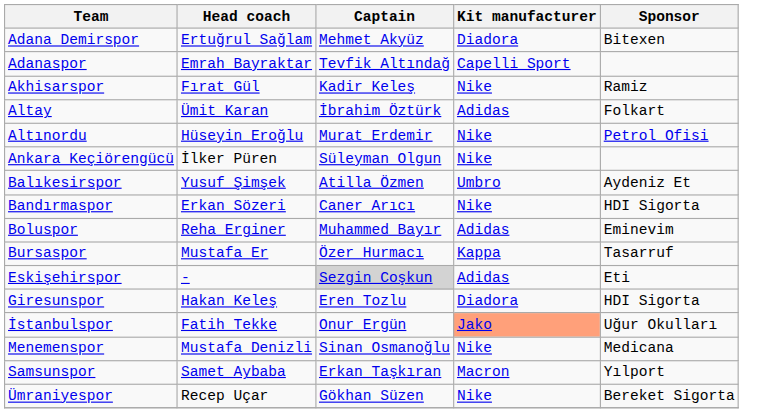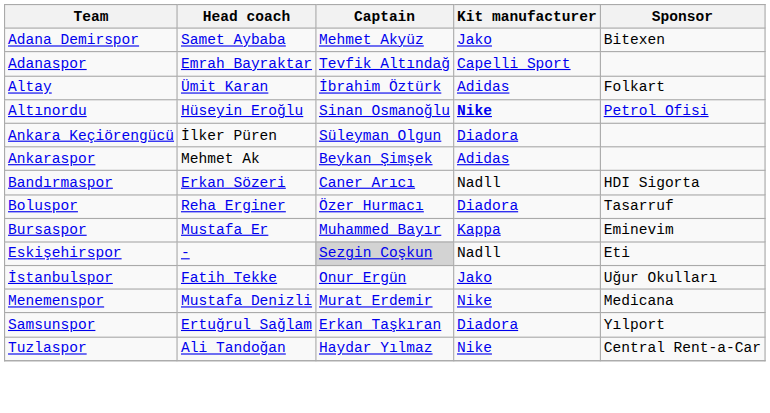 <table class="wikitable sortable" style="text-align: left;">
 <tr>
 <th>Team</th>
 <th>Head coach</th>
 <th>Captain</th>
 <th>Kit manufacturer</th>
 <th>Sponsor</th>
 </tr>
 <tr>
 <td><a href='#'>Adana Demirspor</a></td>
-<td> <a href='#'>Ertuğrul Sağlam</a></td>
+<td> <a href='#'>Samet Aybaba</a></td>
 <td> <a href='#'>Mehmet Akyüz</a></td>
-<td><a href='#'>Diadora</a></td>
+<td><a href='#'>Jako</a></td>
 <td>Bitexen</td>
 </tr>
 <tr>
 <td><a href='#'>Adanaspor</a></td>
 <td> <a href='#'>Emrah Bayraktar</a></td>
 <td> <a href='#'>Tevfik Altındağ</a></td>
 <td><a href='#'>Capelli Sport</a></td>
 <td></td>
-</tr>
-<tr>
-<td><a href='#'>Akhisarspor</a></td>
-<td> <a href='#'>Fırat Gül</a></td>
-<td> <a href='#'>Kadir Keleş</a></td>
-<td><a href='#'>Nike</a></td>
-<td>Ramiz</td>
 </tr>
 <tr>
 <td><a href='#'>Altay</a></td>
 <td> <a href='#'>Ümit Karan</a></td>
 <td> <a href='#'>İbrahim Öztürk</a></td>
 <td><a href='#'>Adidas</a></td>
 <td>Folkart</td>
 </tr>
 <tr>
 <td><a href='#'>Altınordu</a></td>
 <td> <a href='#'>Hüseyin Eroğlu</a></td>
-<td> <a href='#'>Murat Erdemir</a></td>
-<td><a href='#'>Nike</a></td>
+<td> <a href='#'>Sinan Osmanoğlu</a></td>
+<td><strong><a href='#'>Nike</a></strong></td>
 <td><a href='#'>Petrol Ofisi</a></td>
 </tr>
 <tr>
 <td><a href='#'>Ankara Keçiörengücü</a></td>
 <td> İlker Püren</td>
 <td> <a href='#'>Süleyman Olgun</a></td>
-<td><a href='#'>Nike</a></td>
+<td><a href='#'>Diadora</a></td>
 <td></td>
 </tr>
 <tr>
-<td><a href='#'>Balıkesirspor</a></td>
-<td> <a href='#'>Yusuf Şimşek</a></td>
-<td> <a href='#'>Atilla Özmen</a></td>
-<td><a href='#'>Umbro</a></td>
-<td>Aydeniz Et</td>
+<td><a href='#'>Ankaraspor</a></td>
+<td> Mehmet Ak</td>
+<td> <a href='#'>Beykan Şimşek</a></td>
+<td><a href='#'>Adidas</a></td>
+<td></td>
 </tr>
 <tr>
 <td><a href='#'>Bandırmaspor</a></td>
 <td> <a href='#'>Erkan Sözeri</a></td>
 <td> <a href='#'>Caner Arıcı</a></td>
-<td><a href='#'>Nike</a></td>
+<td>Nadll</td>
 <td>HDI Sigorta</td>
 </tr>
 <tr>
 <td><a href='#'>Boluspor</a></td>
 <td> <a href='#'>Reha Erginer</a></td>
-<td> <a href='#'>Muhammed Bayır</a></td>
-<td><a href='#'>Adidas</a></td>
-<td>Eminevim</td>
+<td> <a href='#'>Özer Hurmacı</a></td>
+<td><a href='#'>Diadora</a></td>
+<td>Tasarruf</td>
 </tr>
 <tr>
 <td><a href='#'>Bursaspor</a></td>
 <td> <a href='#'>Mustafa Er</a></td>
-<td> <a href='#'>Özer Hurmacı</a></td>
+<td> <a href='#'>Muhammed Bayır</a></td>
 <td><a href='#'>Kappa</a></td>
-<td>Tasarruf</td>
+<td>Eminevim</td>
 </tr>
 <tr>
 <td><a href='#'>Eskişehirspor</a></td>
 <td> <a href='#'>-</a></td>
 <td style="background: lightgrey;"> <a href='#'>Sezgin Coşkun</a></td>
-<td><a href='#'>Adidas</a></td>
+<td>Nadll</td>
 <td>Eti</td>
-</tr>
-<tr>
-<td><a href='#'>Giresunspor</a></td>
-<td> <a href='#'>Hakan Keleş</a></td>
-<td> <a href='#'>Eren Tozlu</a></td>
-<td><a href='#'>Diadora</a></td>
-<td>HDI Sigorta</td>
 </tr>
 <tr>
 <td><a href='#'>İstanbulspor</a></td>
 <td> <a href='#'>Fatih Tekke</a></td>
 <td> <a href='#'>Onur Ergün</a></td>
-<td style="background: lightsalmon;"><a href='#'>Jako</a></td>
+<td><a href='#'>Jako</a></td>
 <td>Uğur Okulları</td>
 </tr>
 <tr>
 <td><a href='#'>Menemenspor</a></td>
 <td> <a href='#'>Mustafa Denizli</a></td>
-<td> <a href='#'>Sinan Osmanoğlu</a></td>
+<td> <a href='#'>Murat Erdemir</a></td>
 <td><a href='#'>Nike</a></td>
 <td>Medicana</td>
 </tr>
 <tr>
 <td><a href='#'>Samsunspor</a></td>
-<td> <a href='#'>Samet Aybaba</a></td>
+<td> <a href='#'>Ertuğrul Sağlam</a></td>
 <td> <a href='#'>Erkan Taşkıran</a></td>
-<td><a href='#'>Macron</a></td>
+<td><a href='#'>Diadora</a></td>
 <td>Yılport</td>
 </tr>
 <tr>
-<td><a href='#'>Ümraniyespor</a></td>
-<td> Recep Uçar</td>
-<td> <a href='#'>Gökhan Süzen</a></td>
+<td><a href='#'>Tuzlaspor</a></td>
+<td> <a href='#'>Ali Tandoğan</a></td>
+<td> <a href='#'>Haydar Yılmaz</a></td>
 <td><a href='#'>Nike</a></td>
-<td>Bereket Sigorta</td>
+<td>Central Rent-a-Car</td>
 </tr>
 <tr>
 </tr>
 </table>
